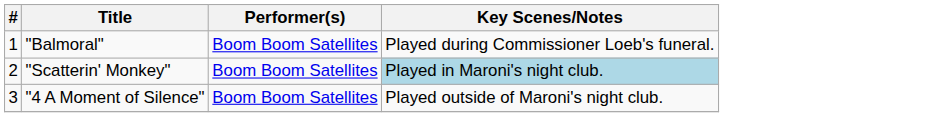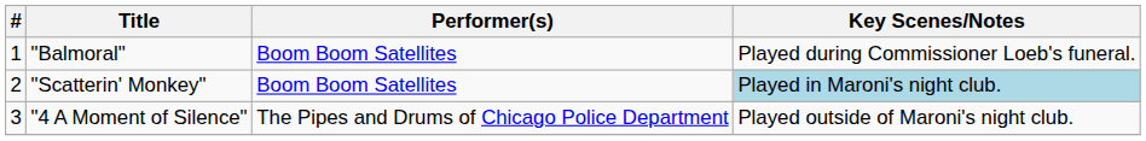 <table class="wikitable">
 <tr>
 <th style="text-align:center;">#</th>
 <th style="text-align:center;">Title</th>
 <th style="text-align:center;">Performer(s)</th>
 <th style="text-align:center;">Key Scenes/Notes</th>
 </tr>
 <tr>
 <td>1</td>
 <td>"Balmoral"</td>
 <td><a href='#'>Boom Boom Satellites</a></td>
 <td>Played during Commissioner Loeb's funeral.</td>
 </tr>
 <tr>
 <td>2</td>
 <td>"Scatterin' Monkey"</td>
 <td><a href='#'>Boom Boom Satellites</a></td>
 <td style="background: lightblue;">Played in Maroni's night club.</td>
 </tr>
 <tr>
 <td>3</td>
 <td>"4 A Moment of Silence"</td>
-<td><a href='#'>Boom Boom Satellites</a></td>
+<td>The Pipes and Drums of <a href='#'>Chicago Police Department</a></td>
 <td>Played outside of Maroni's night club.</td>
 </tr>
 <tr>
 </tr>
 </table>
